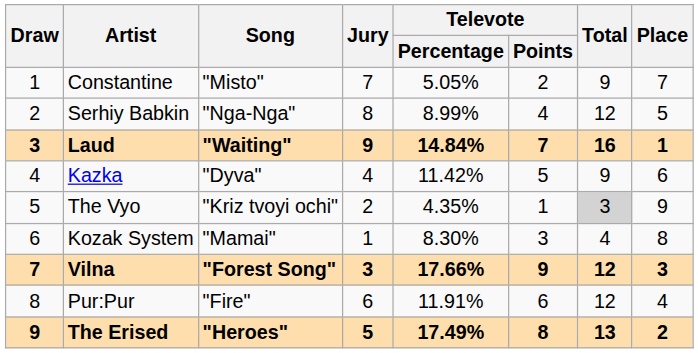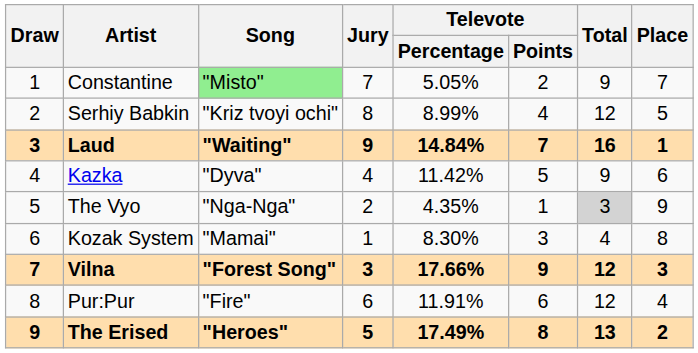 <table class="sortable wikitable" style="margin: 1em auto 1em auto; text-align:center;">
 <tr>
 <th rowspan="2">Draw</th>
 <th rowspan="2">Artist</th>
 <th rowspan="2">Song</th>
 <th rowspan="2">Jury</th>
 <th colspan="2" class="unsortable">Televote</th>
 <th rowspan="2">Total</th>
 <th rowspan="2">Place</th>
 </tr>
 <tr>
 <th>Percentage</th>
 <th>Points</th>
 </tr>
 <tr>
 <td>1</td>
 <td align="left">Constantine</td>
-<td align="left">"Misto"</td>
+<td align="left" style="background: lightgreen;">"Misto"</td>
 <td>7</td>
 <td>5.05%</td>
 <td>2</td>
 <td>9</td>
 <td>7</td>
 </tr>
 <tr>
 <td>2</td>
 <td align="left">Serhiy Babkin</td>
-<td align="left">"Nga-Nga"</td>
+<td align="left">"Kriz tvoyi ochi"</td>
 <td>8</td>
 <td>8.99%</td>
 <td>4</td>
 <td>12</td>
 <td>5</td>
 </tr>
 <tr style="font-weight:bold; background:#FFDEAD;">
 <td>3</td>
 <td align="left">Laud</td>
 <td align="left">"Waiting"</td>
 <td>9</td>
 <td>14.84%</td>
 <td>7</td>
 <td>16</td>
 <td>1</td>
 </tr>
 <tr>
 <td>4</td>
 <td align="left"><a href='#'>Kazka</a></td>
 <td align="left">"Dyva"</td>
 <td>4</td>
 <td>11.42%</td>
 <td>5</td>
 <td>9</td>
 <td>6</td>
 </tr>
 <tr>
 <td>5</td>
 <td align="left" data-sort-value="Vyo, The">The Vyo</td>
-<td align="left">"Kriz tvoyi ochi"</td>
+<td align="left">"Nga-Nga"</td>
 <td>2</td>
 <td>4.35%</td>
 <td>1</td>
 <td style="background: lightgrey;">3</td>
 <td>9</td>
 </tr>
 <tr>
 <td>6</td>
 <td align="left">Kozak System</td>
 <td align="left">"Mamai"</td>
 <td>1</td>
 <td>8.30%</td>
 <td>3</td>
 <td>4</td>
 <td>8</td>
 </tr>
 <tr style="font-weight:bold; background:#FFDEAD;">
 <td>7</td>
 <td align="left">Vilna</td>
 <td align="left">"Forest Song"</td>
 <td>3</td>
 <td>17.66%</td>
 <td>9</td>
 <td>12</td>
 <td>3</td>
 </tr>
 <tr>
 <td>8</td>
 <td align="left">Pur:Pur</td>
 <td align="left">"Fire"</td>
 <td>6</td>
 <td>11.91%</td>
 <td>6</td>
 <td>12</td>
 <td>4</td>
 </tr>
 <tr style="font-weight:bold; background:#FFDEAD;">
 <td>9</td>
 <td align="left" data-sort-value="Erised, The">The Erised</td>
 <td align="left">"Heroes"</td>
 <td>5</td>
 <td>17.49%</td>
 <td>8</td>
 <td>13</td>
 <td>2</td>
 </tr>
 </table>
